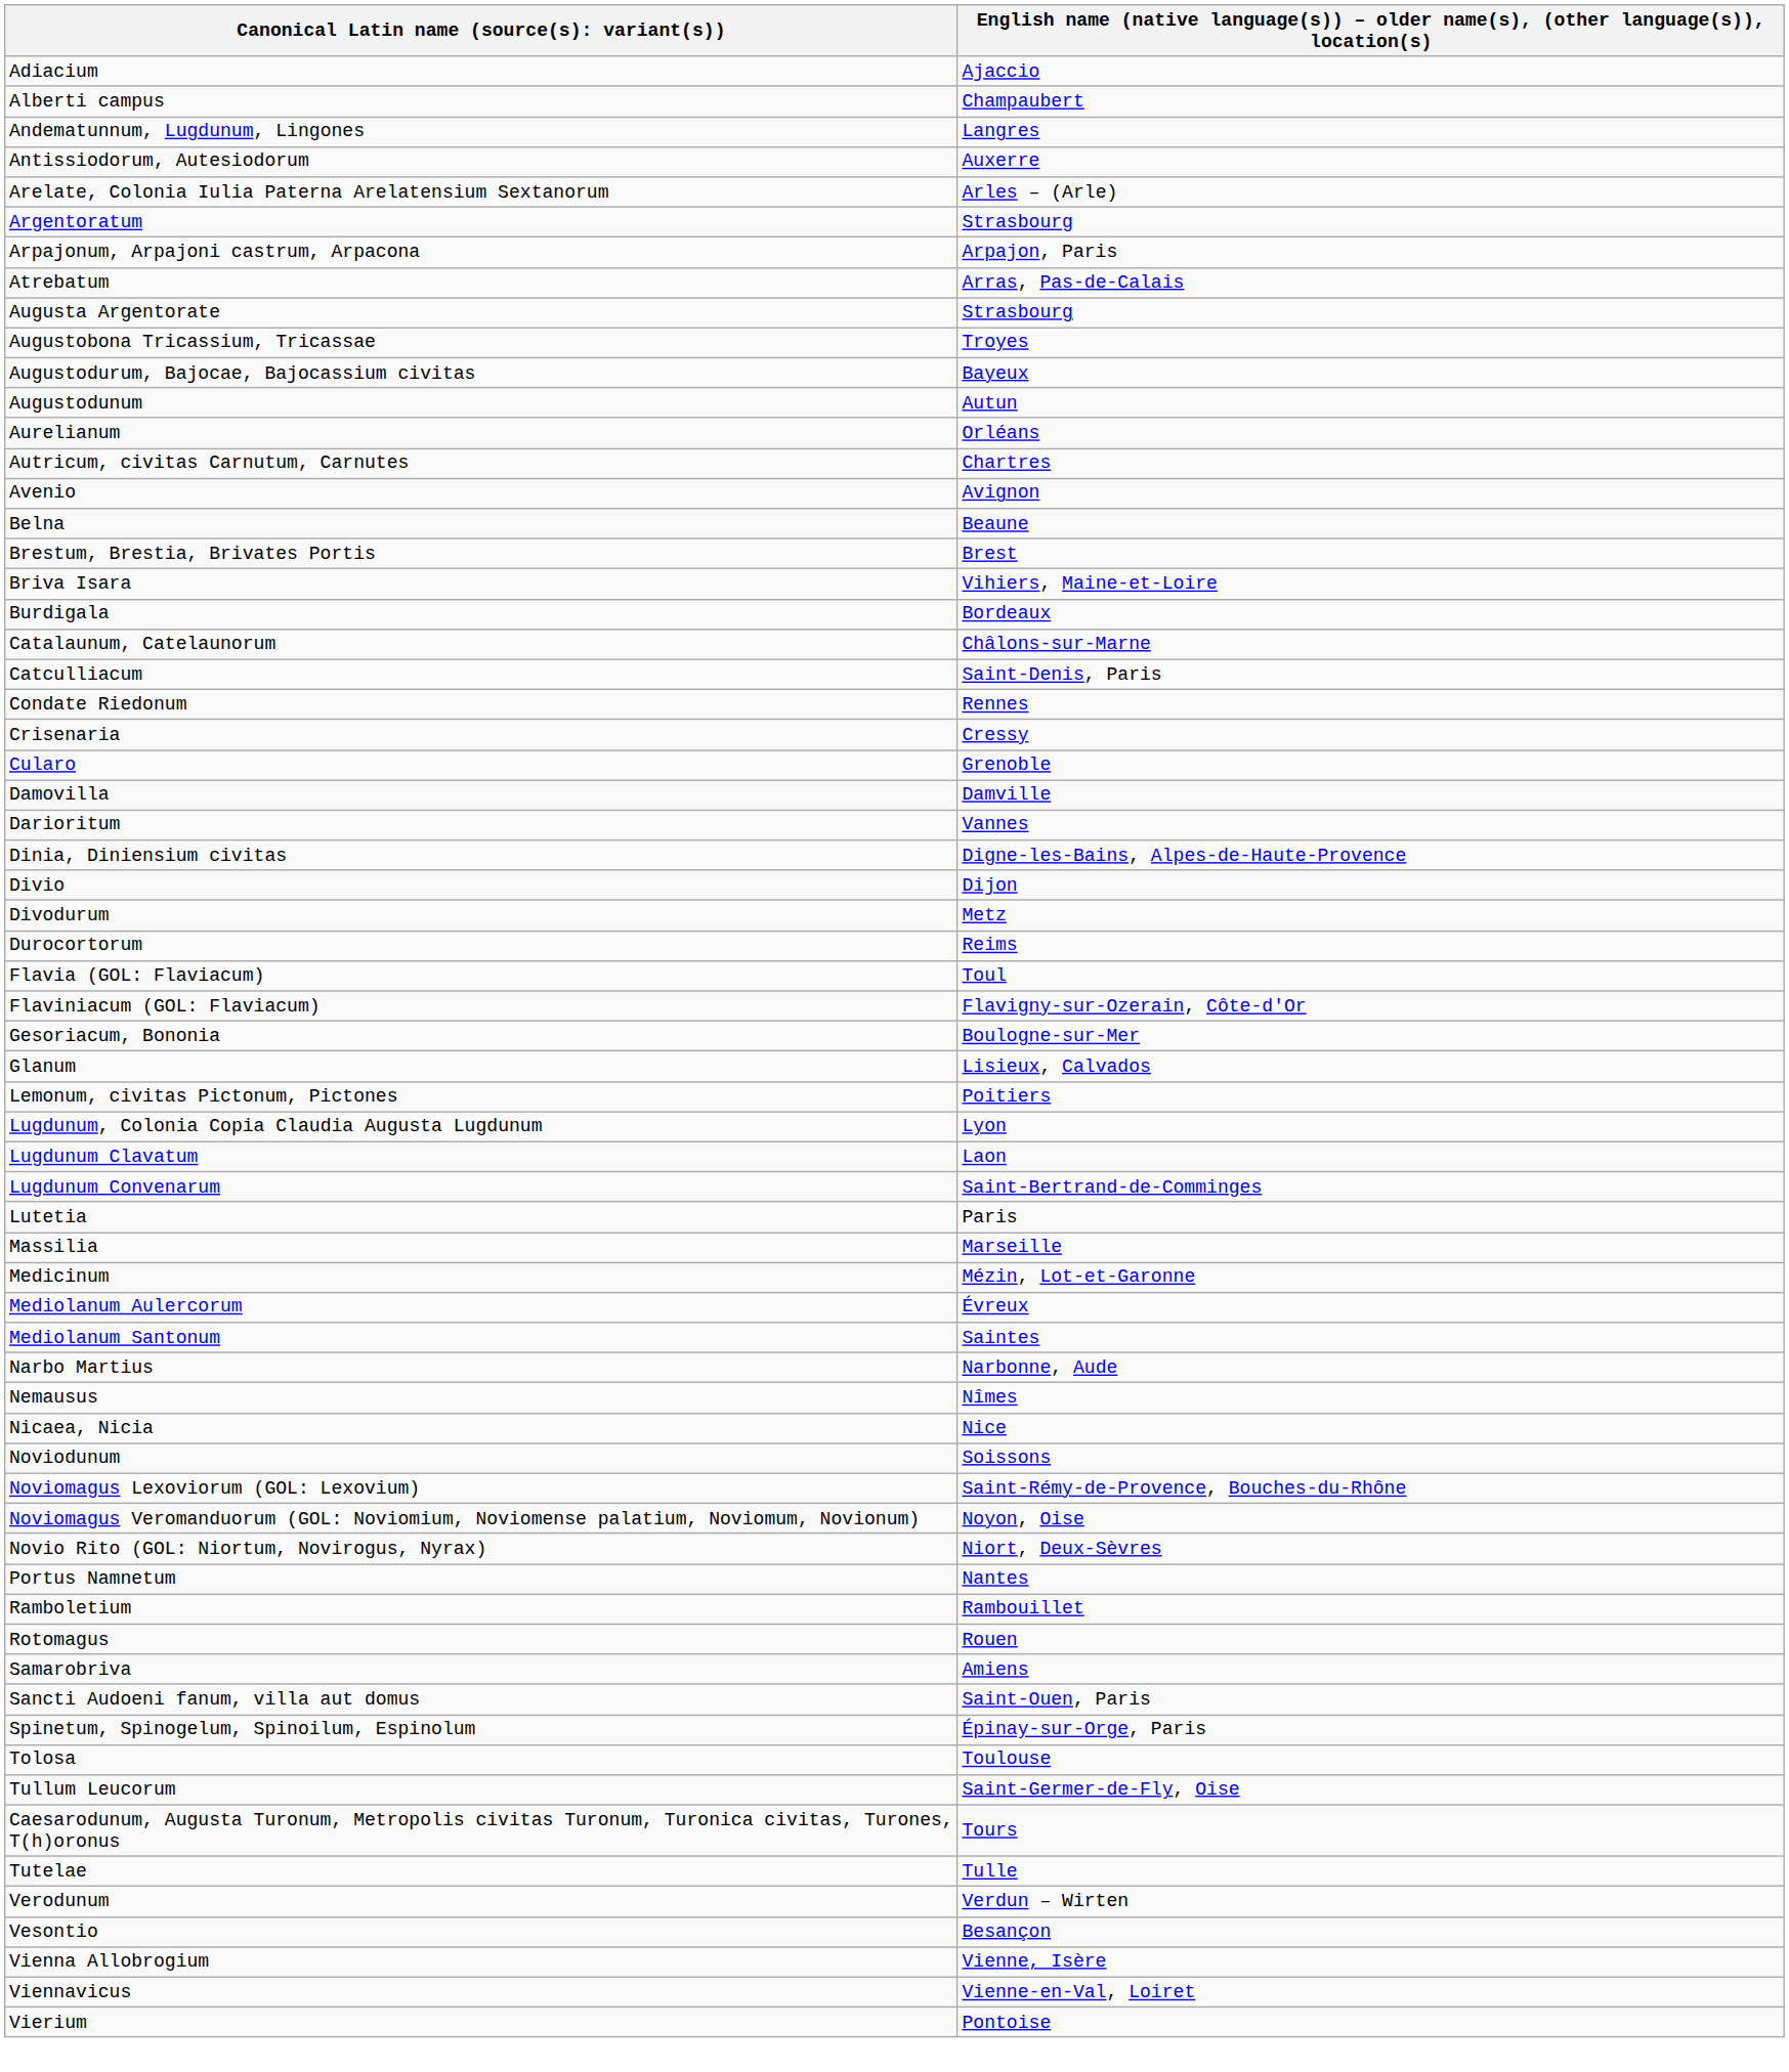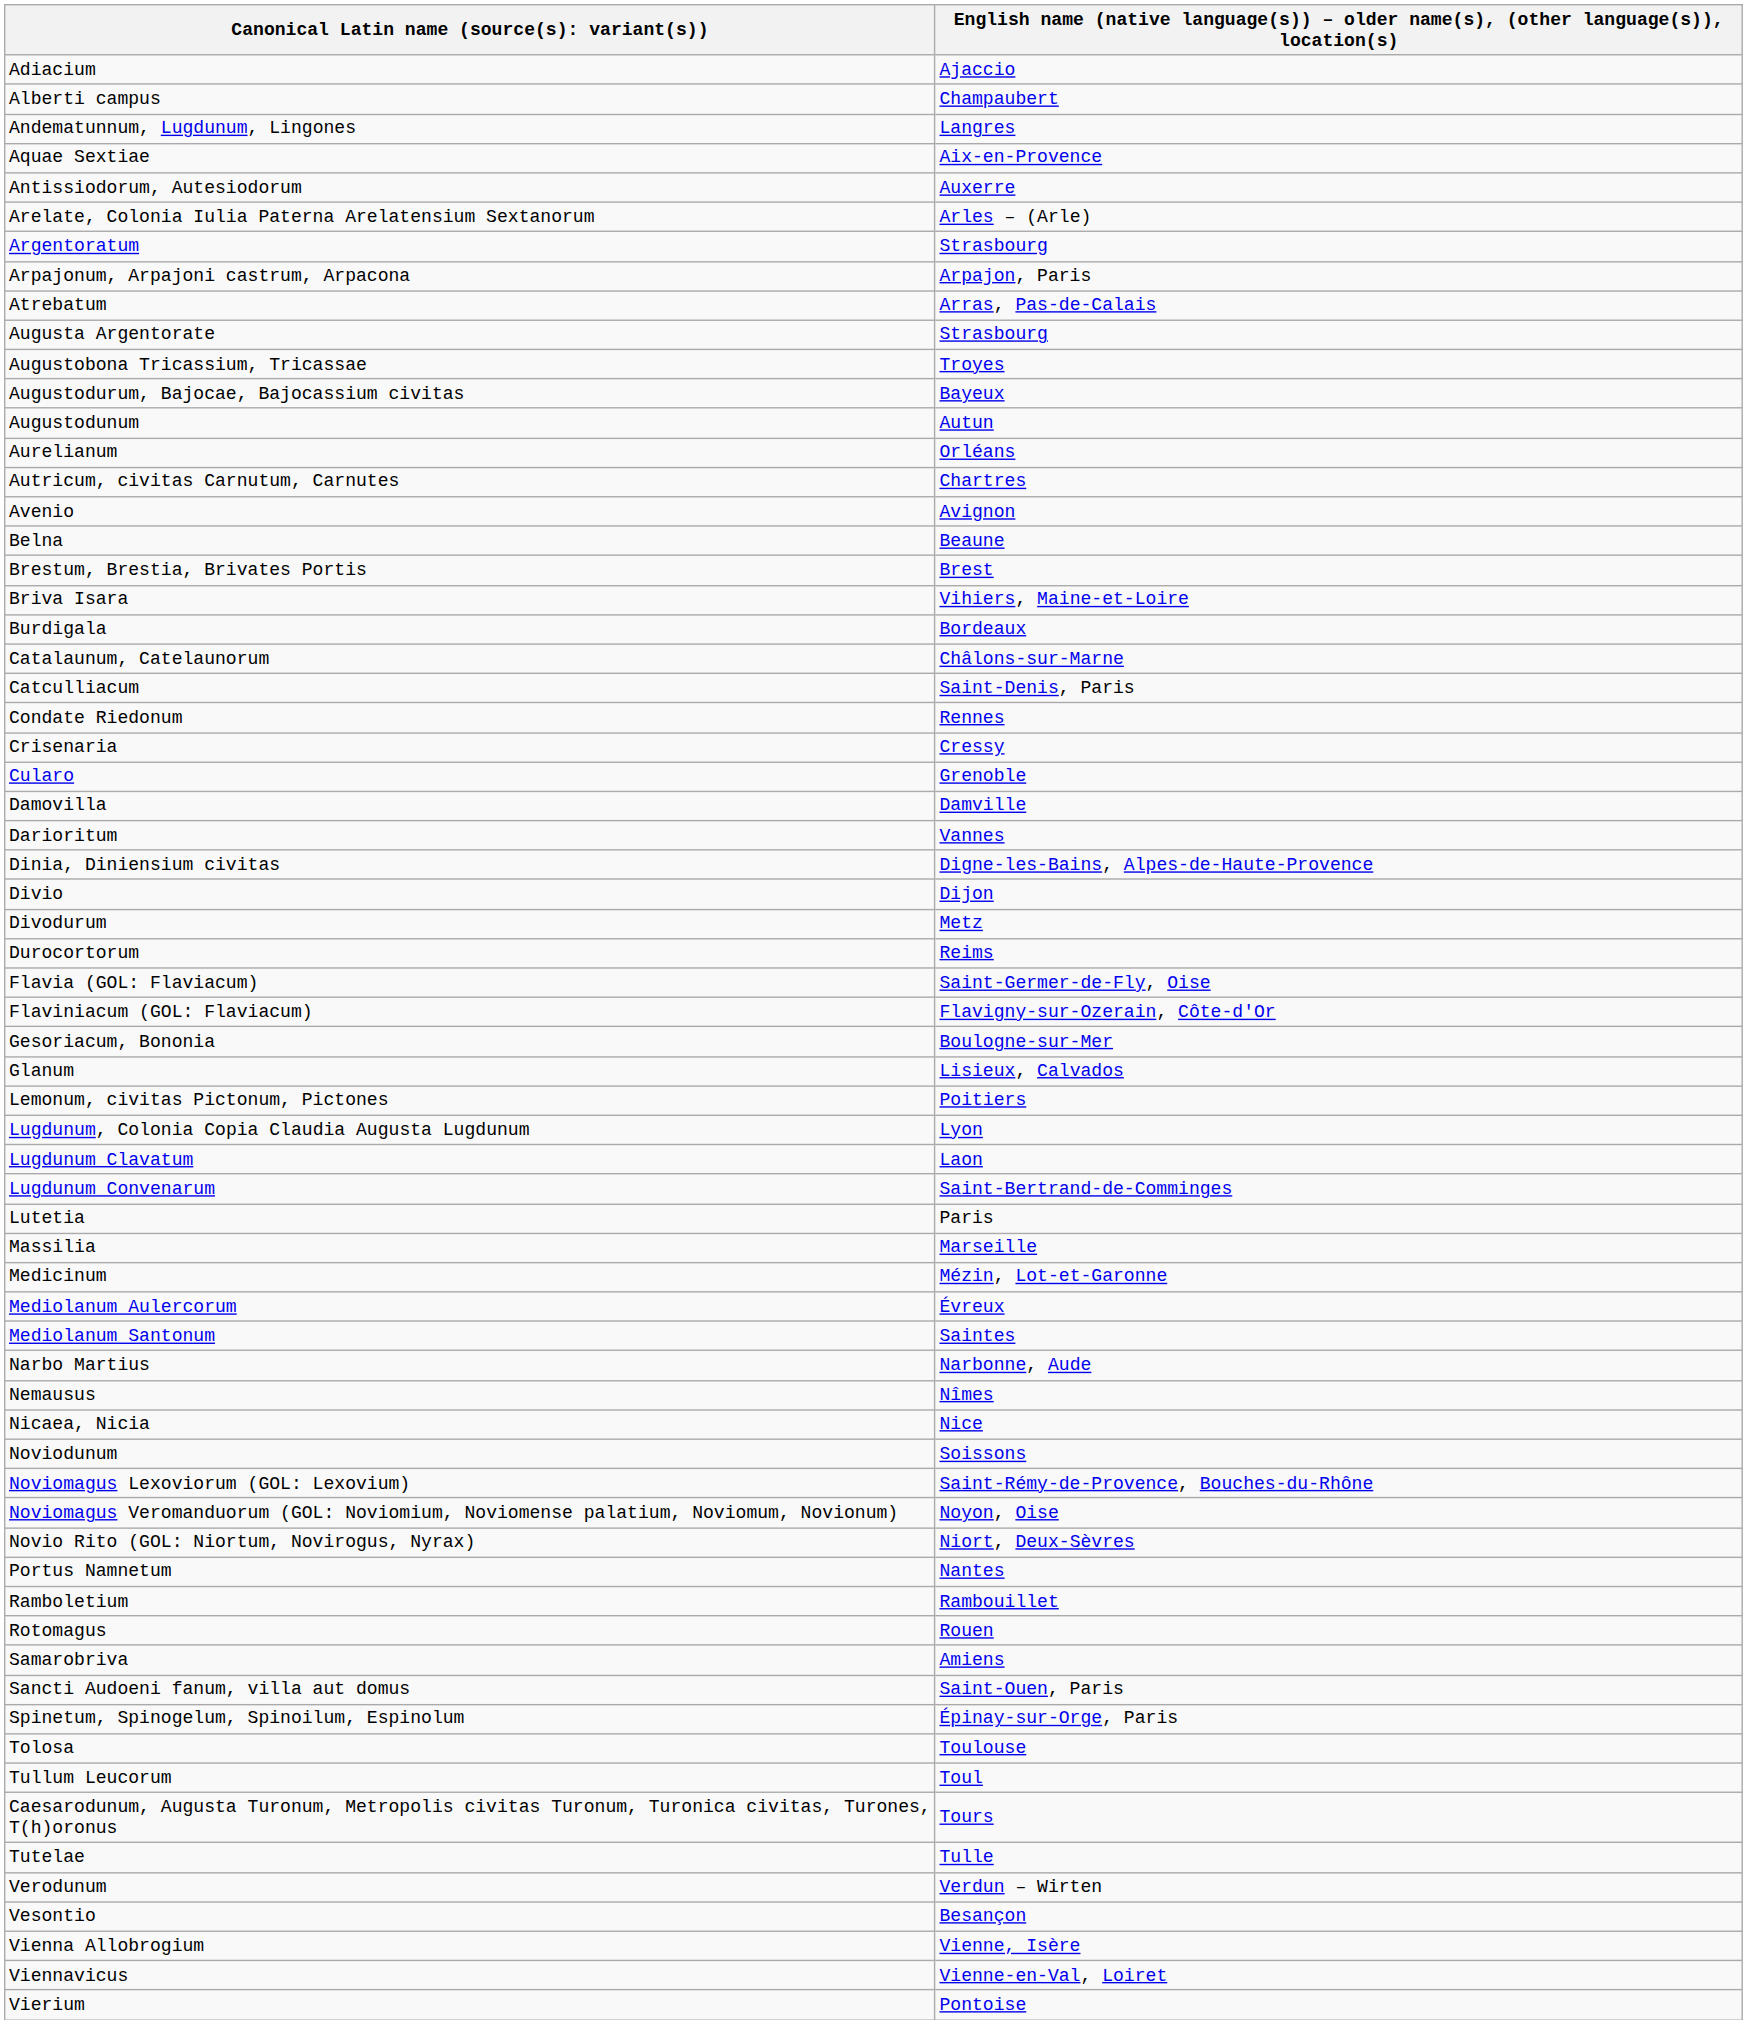 <table class="wikitable sortable">
 <tr>
 <th>Canonical Latin name (source(s): variant(s))</th>
 <th>English name (native language(s)) – older name(s), (other language(s)), location(s)</th>
 </tr>
 <tr>
 <td>Adiacium</td>
 <td><a href='#'>Ajaccio</a></td>
 </tr>
 <tr>
 <td>Alberti campus</td>
 <td><a href='#'>Champaubert</a></td>
 </tr>
 <tr>
 <td>Andematunnum, <a href='#'>Lugdunum</a>, Lingones</td>
 <td><a href='#'>Langres</a></td>
+</tr>
+<tr>
+<td>Aquae Sextiae</td>
+<td><a href='#'>Aix-en-Provence</a></td>
 </tr>
 <tr>
 <td>Antissiodorum, Autesiodorum</td>
 <td><a href='#'>Auxerre</a></td>
 </tr>
 <tr>
 <td>Arelate, Colonia Iulia Paterna Arelatensium Sextanorum</td>
 <td><a href='#'>Arles</a> – (Arle)</td>
 </tr>
 <tr>
 <td><a href='#'>Argentoratum</a></td>
 <td><a href='#'>Strasbourg</a></td>
 </tr>
 <tr>
 <td>Arpajonum, Arpajoni castrum, Arpacona</td>
 <td><a href='#'>Arpajon</a>, Paris</td>
 </tr>
 <tr>
 <td>Atrebatum</td>
 <td><a href='#'>Arras</a>, <a href='#'>Pas-de-Calais</a></td>
 </tr>
 <tr>
 <td>Augusta Argentorate</td>
 <td><a href='#'>Strasbourg</a></td>
 </tr>
 <tr>
 <td>Augustobona Tricassium, Tricassae</td>
 <td><a href='#'>Troyes</a></td>
 </tr>
 <tr>
 <td>Augustodurum, Bajocae, Bajocassium civitas</td>
 <td><a href='#'>Bayeux</a></td>
 </tr>
 <tr>
 <td>Augustodunum</td>
 <td><a href='#'>Autun</a></td>
 </tr>
 <tr>
 <td>Aurelianum</td>
 <td><a href='#'>Orléans</a></td>
 </tr>
 <tr>
 <td>Autricum, civitas Carnutum, Carnutes</td>
 <td><a href='#'>Chartres</a></td>
 </tr>
 <tr>
 <td>Avenio</td>
 <td><a href='#'>Avignon</a></td>
 </tr>
 <tr>
 <td>Belna</td>
 <td><a href='#'>Beaune</a></td>
 </tr>
 <tr>
 <td>Brestum, Brestia, Brivates Portis</td>
 <td><a href='#'>Brest</a></td>
 </tr>
 <tr>
 <td>Briva Isara</td>
 <td><a href='#'>Vihiers</a>, <a href='#'>Maine-et-Loire</a></td>
 </tr>
 <tr>
 <td>Burdigala</td>
 <td><a href='#'>Bordeaux</a></td>
 </tr>
 <tr>
 <td>Catalaunum, Catelaunorum</td>
 <td><a href='#'>Châlons-sur-Marne</a></td>
 </tr>
 <tr>
 <td>Catculliacum</td>
 <td><a href='#'>Saint-Denis</a>, Paris</td>
 </tr>
 <tr>
 <td>Condate Riedonum</td>
 <td><a href='#'>Rennes</a></td>
 </tr>
 <tr>
 <td>Crisenaria</td>
 <td><a href='#'>Cressy</a></td>
 </tr>
 <tr>
 <td><a href='#'>Cularo</a></td>
 <td><a href='#'>Grenoble</a></td>
 </tr>
 <tr>
 <td>Damovilla</td>
 <td><a href='#'>Damville</a></td>
 </tr>
 <tr>
 <td>Darioritum</td>
 <td><a href='#'>Vannes</a></td>
 </tr>
 <tr>
 <td>Dinia, Diniensium civitas</td>
 <td><a href='#'>Digne-les-Bains</a>, <a href='#'>Alpes-de-Haute-Provence</a></td>
 </tr>
 <tr>
 <td>Divio</td>
 <td><a href='#'>Dijon</a></td>
 </tr>
 <tr>
 <td>Divodurum</td>
 <td><a href='#'>Metz</a></td>
 </tr>
 <tr>
 <td>Durocortorum</td>
 <td><a href='#'>Reims</a></td>
 </tr>
 <tr>
 <td>Flavia (GOL: Flaviacum)</td>
-<td><a href='#'>Toul</a></td>
+<td><a href='#'>Saint-Germer-de-Fly</a>, <a href='#'>Oise</a></td>
 </tr>
 <tr>
 <td>Flaviniacum (GOL: Flaviacum)</td>
 <td><a href='#'>Flavigny-sur-Ozerain</a>, <a href='#'>Côte-d'Or</a></td>
 </tr>
 <tr>
 <td>Gesoriacum, Bononia</td>
 <td><a href='#'>Boulogne-sur-Mer</a></td>
 </tr>
 <tr>
 <td>Glanum</td>
 <td><a href='#'>Lisieux</a>, <a href='#'>Calvados</a></td>
 </tr>
 <tr>
 <td>Lemonum, civitas Pictonum, Pictones</td>
 <td><a href='#'>Poitiers</a></td>
 </tr>
 <tr>
 <td><a href='#'>Lugdunum</a>, Colonia Copia Claudia Augusta Lugdunum</td>
 <td><a href='#'>Lyon</a></td>
 </tr>
 <tr>
 <td><a href='#'>Lugdunum Clavatum</a></td>
 <td><a href='#'>Laon</a></td>
 </tr>
 <tr>
 <td><a href='#'>Lugdunum Convenarum</a></td>
 <td><a href='#'>Saint-Bertrand-de-Comminges</a></td>
 </tr>
 <tr>
 <td>Lutetia</td>
 <td>Paris</td>
 </tr>
 <tr>
 <td>Massilia</td>
 <td><a href='#'>Marseille</a></td>
 </tr>
 <tr>
 <td>Medicinum</td>
 <td><a href='#'>Mézin</a>, <a href='#'>Lot-et-Garonne</a></td>
 </tr>
 <tr>
 <td><a href='#'>Mediolanum Aulercorum</a></td>
 <td><a href='#'>Évreux</a></td>
 </tr>
 <tr>
 <td><a href='#'>Mediolanum Santonum</a></td>
 <td><a href='#'>Saintes</a></td>
 </tr>
 <tr>
 <td>Narbo Martius</td>
 <td><a href='#'>Narbonne</a>, <a href='#'>Aude</a></td>
 </tr>
 <tr>
 <td>Nemausus</td>
 <td><a href='#'>Nîmes</a></td>
 </tr>
 <tr>
 <td>Nicaea, Nicia</td>
 <td><a href='#'>Nice</a></td>
 </tr>
 <tr>
 <td>Noviodunum</td>
 <td><a href='#'>Soissons</a></td>
 </tr>
 <tr>
 <td><a href='#'>Noviomagus</a> Lexoviorum (GOL: Lexovium)</td>
 <td><a href='#'>Saint-Rémy-de-Provence</a>, <a href='#'>Bouches-du-Rhône</a></td>
 </tr>
 <tr>
 <td><a href='#'>Noviomagus</a> Veromanduorum (GOL: Noviomium, Noviomense palatium, Noviomum, Novionum)</td>
 <td><a href='#'>Noyon</a>, <a href='#'>Oise</a></td>
 </tr>
 <tr>
 <td>Novio Rito (GOL: Niortum, Novirogus, Nyrax)</td>
 <td><a href='#'>Niort</a>, <a href='#'>Deux-Sèvres</a></td>
 </tr>
 <tr>
 <td>Portus Namnetum</td>
 <td><a href='#'>Nantes</a></td>
 </tr>
 <tr>
 <td>Ramboletium</td>
 <td><a href='#'>Rambouillet</a></td>
 </tr>
 <tr>
 <td>Rotomagus</td>
 <td><a href='#'>Rouen</a></td>
 </tr>
 <tr>
 <td>Samarobriva</td>
 <td><a href='#'>Amiens</a></td>
 </tr>
 <tr>
 <td>Sancti Audoeni fanum, villa aut domus</td>
 <td><a href='#'>Saint-Ouen</a>, Paris</td>
 </tr>
 <tr>
 <td>Spinetum, Spinogelum, Spinoilum, Espinolum</td>
 <td><a href='#'>Épinay-sur-Orge</a>, Paris</td>
 </tr>
 <tr>
 <td>Tolosa</td>
 <td><a href='#'>Toulouse</a></td>
 </tr>
 <tr>
 <td>Tullum Leucorum</td>
-<td><a href='#'>Saint-Germer-de-Fly</a>, <a href='#'>Oise</a></td>
+<td><a href='#'>Toul</a></td>
 </tr>
 <tr>
 <td>Caesarodunum, Augusta Turonum, Metropolis civitas Turonum, Turonica civitas, Turones, T(h)oronus</td>
 <td><a href='#'>Tours</a></td>
 </tr>
 <tr>
 <td>Tutelae</td>
 <td><a href='#'>Tulle</a></td>
 </tr>
 <tr>
 <td>Verodunum</td>
 <td><a href='#'>Verdun</a> – Wirten</td>
 </tr>
 <tr>
 <td>Vesontio</td>
 <td><a href='#'>Besançon</a></td>
 </tr>
 <tr>
 <td>Vienna Allobrogium</td>
 <td><a href='#'>Vienne, Isère</a></td>
 </tr>
 <tr>
 <td>Viennavicus</td>
 <td><a href='#'>Vienne-en-Val</a>, <a href='#'>Loiret</a></td>
 </tr>
 <tr>
 <td>Vierium</td>
 <td><a href='#'>Pontoise</a></td>
 </tr>
 </table>
